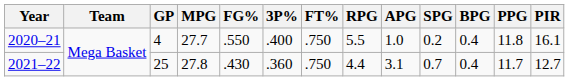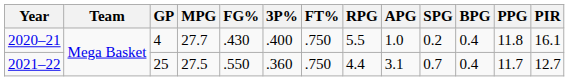 <table class="wikitable sortable">
 <tr>
 <th>Year</th>
 <th>Team</th>
 <th><abbr>GP</abbr></th>
 <th><abbr>MPG</abbr></th>
 <th><abbr>FG%</abbr></th>
 <th><abbr>3P%</abbr></th>
 <th><abbr>FT%</abbr></th>
 <th><abbr>RPG</abbr></th>
 <th><abbr>APG</abbr></th>
 <th><abbr>SPG</abbr></th>
 <th><abbr>BPG</abbr></th>
 <th><abbr>PPG</abbr></th>
 <th><abbr>PIR</abbr></th>
 </tr>
 <tr>
 <td><a href='#'>2020–21</a></td>
 <td rowspan="2"><a href='#'>Mega Basket</a></td>
 <td>4</td>
 <td>27.7</td>
-<td>.550</td>
+<td>.430</td>
 <td>.400</td>
 <td>.750</td>
 <td>5.5</td>
 <td>1.0</td>
 <td>0.2</td>
 <td>0.4</td>
 <td>11.8</td>
 <td>16.1</td>
 </tr>
 <tr>
 <td><a href='#'>2021–22</a></td>
 <td>25</td>
-<td>27.8</td>
-<td>.430</td>
+<td>27.5</td>
+<td>.550</td>
 <td>.360</td>
 <td>.750</td>
 <td>4.4</td>
 <td>3.1</td>
 <td>0.7</td>
 <td>0.4</td>
 <td>11.7</td>
 <td>12.7</td>
 </tr>
 </table>
